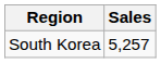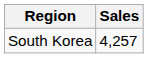 <table class="wikitable plainrowheaders">
 <tr>
 <th scope="col">Region</th>
 <th scope="col">Sales</th>
 </tr>
 <tr>
 <td>South Korea</td>
-<td>5,257</td>
+<td>4,257</td>
 </tr>
 </table>
